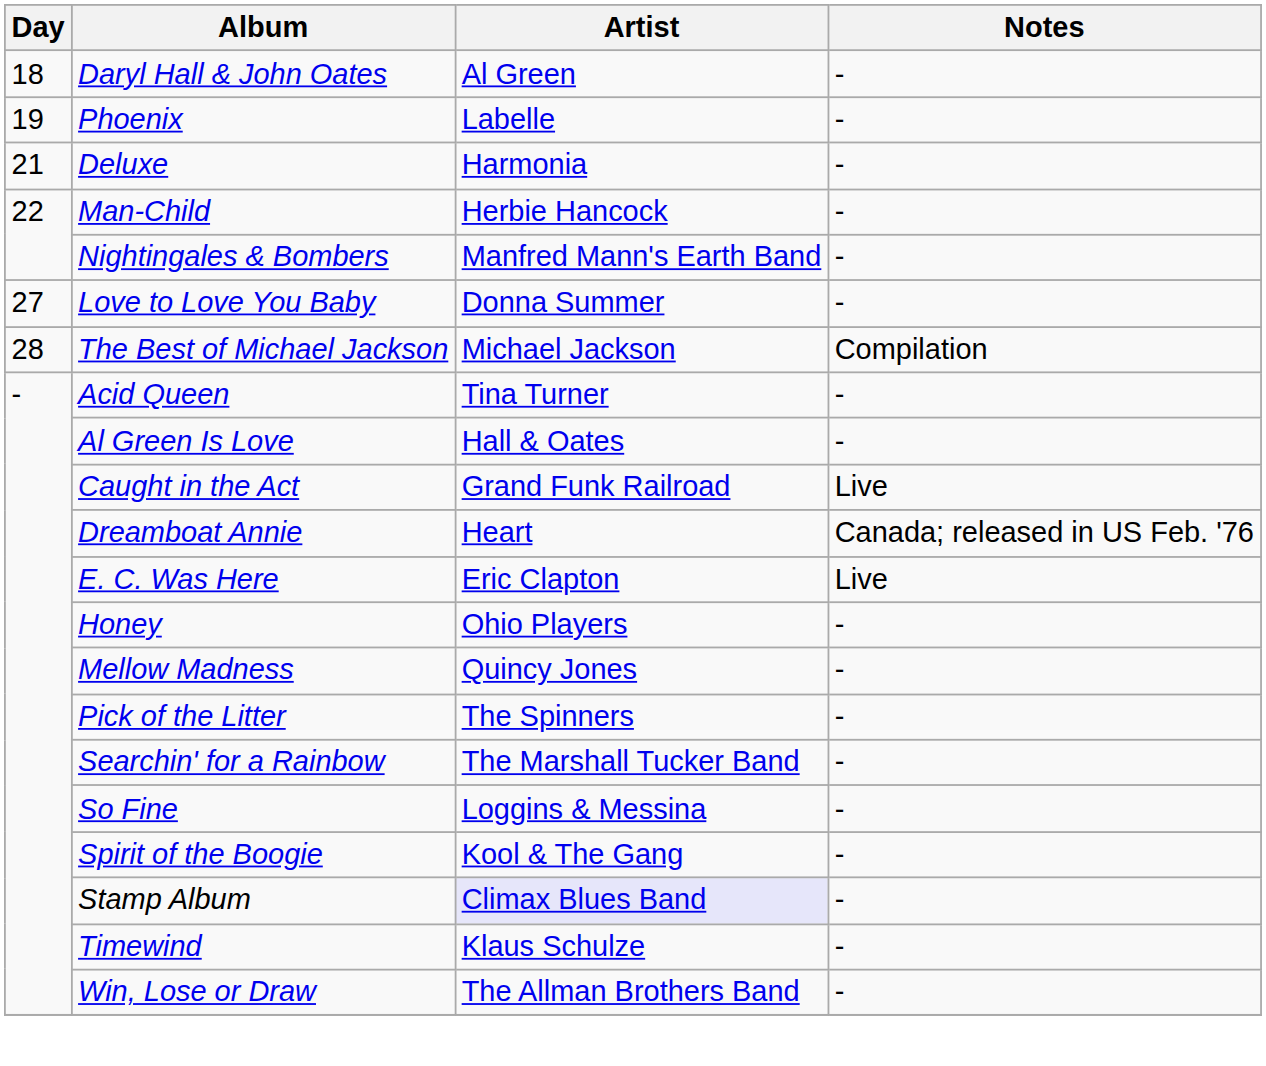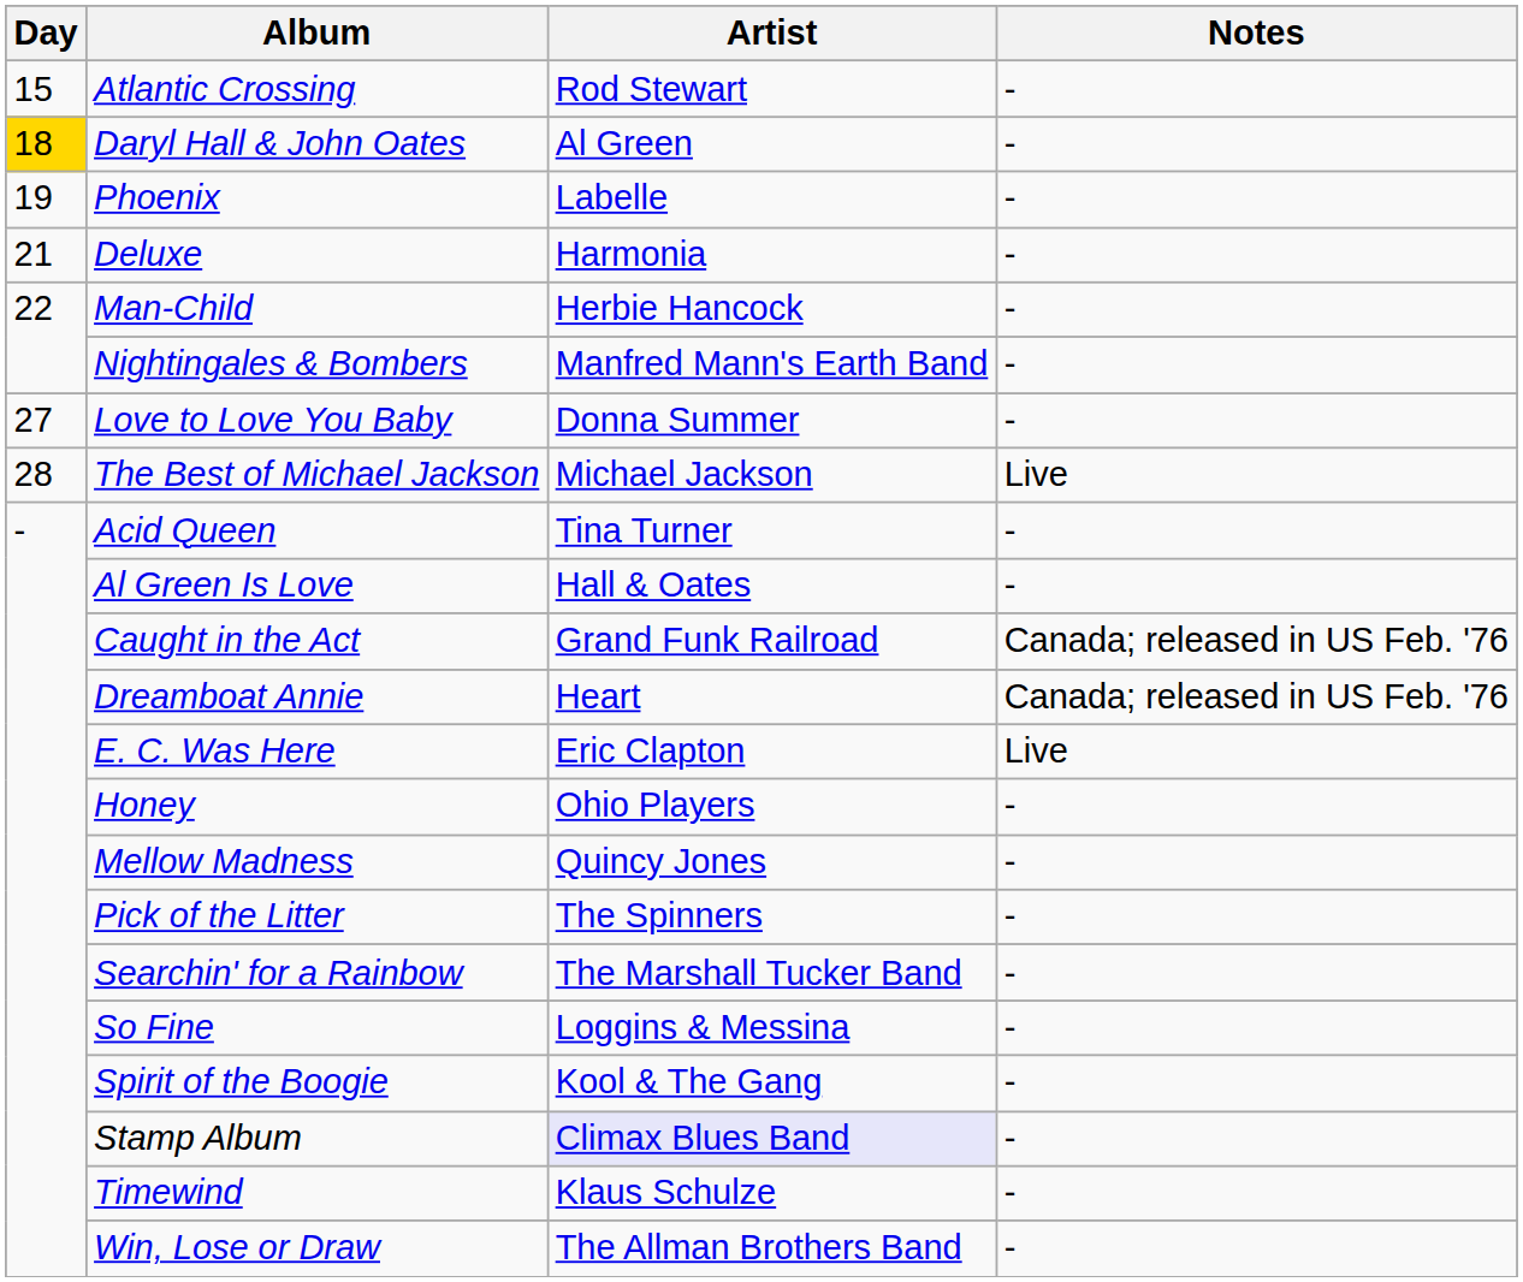 <table class="wikitable">
 <tr>
 <th>Day</th>
 <th>Album</th>
 <th>Artist</th>
 <th>Notes</th>
 </tr>
 <tr>
-<td rowspan="1" valign="top">18</td>
+<td rowspan="1" valign="top">15</td>
+<td><em><a href='#'>Atlantic Crossing</a></em></td>
+<td><a href='#'>Rod Stewart</a></td>
+<td>-</td>
+</tr>
+<tr>
+<td rowspan="1" valign="top" style="background: gold;">18</td>
 <td><em><a href='#'>Daryl Hall & John Oates</a></em></td>
 <td><a href='#'>Al Green</a></td>
 <td>-</td>
 </tr>
 <tr>
 <td rowspan="1" valign="top">19</td>
 <td><em><a href='#'>Phoenix</a></em></td>
 <td><a href='#'>Labelle</a></td>
 <td>-</td>
 </tr>
 <tr>
 <td rowspan="1" valign="top">21</td>
 <td><em><a href='#'>Deluxe</a></em></td>
 <td><a href='#'>Harmonia</a></td>
 <td>-</td>
 </tr>
 <tr>
 <td rowspan="2" valign="top">22</td>
 <td><em><a href='#'>Man-Child</a></em></td>
 <td><a href='#'>Herbie Hancock</a></td>
 <td>-</td>
 </tr>
 <tr>
 <td><em><a href='#'>Nightingales & Bombers</a></em></td>
 <td><a href='#'>Manfred Mann's Earth Band</a></td>
 <td>-</td>
 </tr>
 <tr>
 <td rowspan="1" valign="top">27</td>
 <td><em><a href='#'>Love to Love You Baby</a></em></td>
 <td><a href='#'>Donna Summer</a></td>
 <td>-</td>
 </tr>
 <tr>
 <td rowspan="1" valign="top">28</td>
 <td><em><a href='#'>The Best of Michael Jackson</a></em></td>
 <td><a href='#'>Michael Jackson</a></td>
-<td>Compilation</td>
+<td>Live</td>
 </tr>
 <tr>
 <td rowspan="14" valign="top">-</td>
 <td><em><a href='#'>Acid Queen</a></em></td>
 <td><a href='#'>Tina Turner</a></td>
 <td>-</td>
 </tr>
 <tr>
 <td><em><a href='#'>Al Green Is Love</a></em></td>
 <td><a href='#'>Hall & Oates</a></td>
 <td>-</td>
 </tr>
 <tr>
 <td><em><a href='#'>Caught in the Act</a></em></td>
 <td><a href='#'>Grand Funk Railroad</a></td>
-<td>Live</td>
+<td>Canada; released in US Feb. '76</td>
 </tr>
 <tr>
 <td><em><a href='#'>Dreamboat Annie</a></em></td>
 <td><a href='#'>Heart</a></td>
 <td>Canada; released in US Feb. '76</td>
 </tr>
 <tr>
 <td><em><a href='#'>E. C. Was Here</a></em></td>
 <td><a href='#'>Eric Clapton</a></td>
 <td>Live</td>
 </tr>
 <tr>
 <td><em><a href='#'>Honey</a></em></td>
 <td><a href='#'>Ohio Players</a></td>
 <td>-</td>
 </tr>
 <tr>
 <td><em><a href='#'>Mellow Madness</a></em></td>
 <td><a href='#'>Quincy Jones</a></td>
 <td>-</td>
 </tr>
 <tr>
 <td><em><a href='#'>Pick of the Litter</a></em></td>
 <td><a href='#'>The Spinners</a></td>
 <td>-</td>
 </tr>
 <tr>
 <td><em><a href='#'>Searchin' for a Rainbow</a></em></td>
 <td><a href='#'>The Marshall Tucker Band</a></td>
 <td>-</td>
 </tr>
 <tr>
 <td><em><a href='#'>So Fine</a></em></td>
 <td><a href='#'>Loggins & Messina</a></td>
 <td>-</td>
 </tr>
 <tr>
 <td><em><a href='#'>Spirit of the Boogie</a></em></td>
 <td><a href='#'>Kool & The Gang</a></td>
 <td>-</td>
 </tr>
 <tr>
 <td><em>Stamp Album</em></td>
 <td style="background: lavender;"><a href='#'>Climax Blues Band</a></td>
 <td>-</td>
 </tr>
 <tr>
 <td><em><a href='#'>Timewind</a></em></td>
 <td><a href='#'>Klaus Schulze</a></td>
 <td>-</td>
 </tr>
 <tr>
 <td><em><a href='#'>Win, Lose or Draw</a></em></td>
 <td><a href='#'>The Allman Brothers Band</a></td>
 <td>-</td>
 </tr>
 <tr>
 </tr>
 </table>
